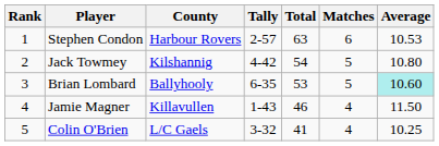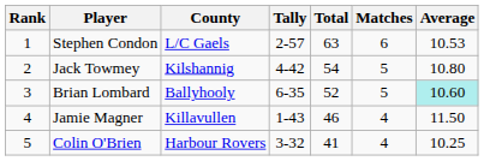 <table class="wikitable">
 <tr>
 <th>Rank</th>
 <th>Player</th>
 <th>County</th>
 <th>Tally</th>
 <th>Total</th>
 <th>Matches</th>
 <th>Average</th>
 </tr>
 <tr>
 <td rowspan=1 align=center>1</td>
 <td>Stephen Condon</td>
-<td><a href='#'>Harbour Rovers</a></td>
+<td><a href='#'>L/C Gaels</a></td>
 <td align=center>2-57</td>
 <td align=center>63</td>
 <td align=center>6</td>
 <td align=center>10.53</td>
 </tr>
 <tr>
 <td rowspan=1 align=center>2</td>
 <td>Jack Towmey</td>
 <td><a href='#'>Kilshannig</a></td>
 <td align=center>4-42</td>
 <td align=center>54</td>
 <td align=center>5</td>
 <td align=center>10.80</td>
 </tr>
 <tr>
 <td rowspan=1 align=center>3</td>
 <td>Brian Lombard</td>
 <td><a href='#'>Ballyhooly</a></td>
 <td align=center>6-35</td>
-<td align=center>53</td>
+<td align=center>52</td>
 <td align=center>5</td>
 <td align=center style="background: paleturquoise;">10.60</td>
 </tr>
 <tr>
 <td rowspan=1 align=center>4</td>
 <td>Jamie Magner</td>
 <td><a href='#'>Killavullen</a></td>
 <td align=center>1-43</td>
 <td align=center>46</td>
 <td align=center>4</td>
 <td align=center>11.50</td>
 </tr>
 <tr>
 <td rowspan=1 align=center>5</td>
 <td><a href='#'>Colin O'Brien</a></td>
-<td><a href='#'>L/C Gaels</a></td>
+<td><a href='#'>Harbour Rovers</a></td>
 <td align=center>3-32</td>
 <td align=center>41</td>
 <td align=center>4</td>
 <td align=center>10.25</td>
 </tr>
 </table>
